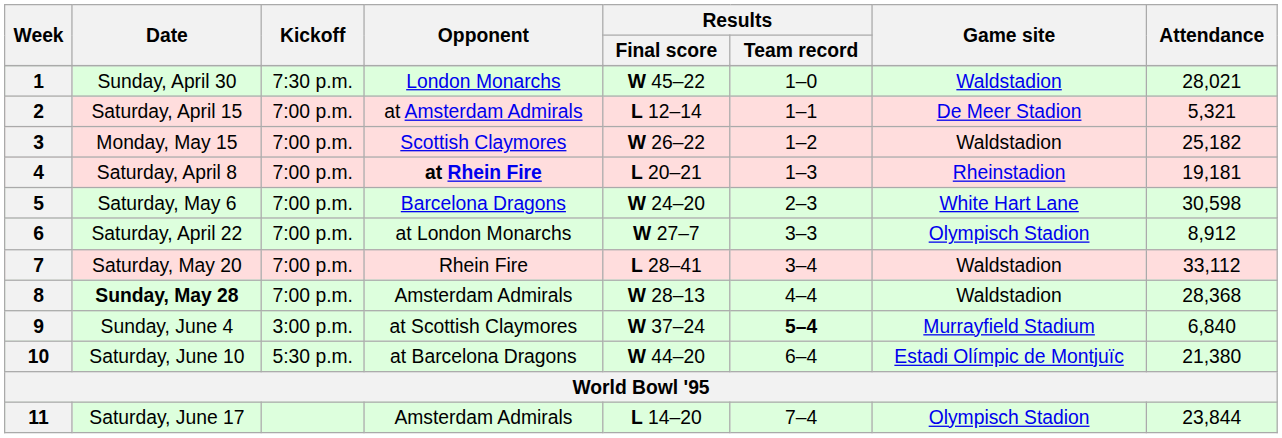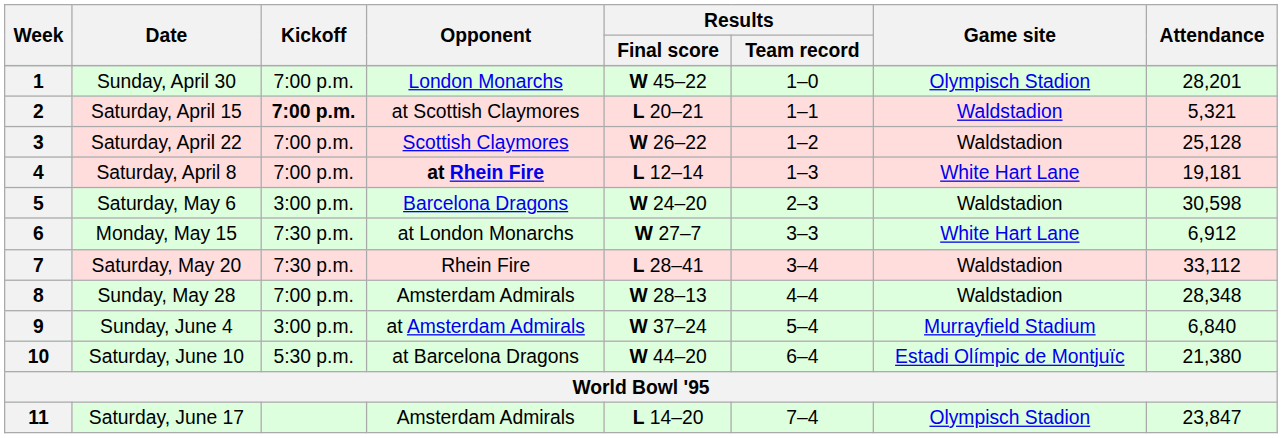 <table class="wikitable" style="font-size:95%; text-align:center; width:66em">
 <tr>
 <th rowspan="2">Week</th>
 <th rowspan="2">Date</th>
 <th rowspan="2">Kickoff </th>
 <th rowspan="2">Opponent</th>
 <th colspan="2">Results</th>
 <th rowspan="2">Game site</th>
 <th rowspan="2">Attendance</th>
 </tr>
 <tr>
 <th>Final score</th>
 <th>Team record</th>
 </tr>
 <tr>
 </tr>
 <tr bgcolor="#DDFFDD">
 <th>1</th>
 <td>Sunday, April 30</td>
-<td>7:30 p.m.</td>
+<td>7:00 p.m.</td>
 <td><a href='#'>London Monarchs</a></td>
 <td><strong>W</strong> 45–22</td>
 <td>1–0</td>
-<td><a href='#'>Waldstadion</a></td>
-<td>28,021</td>
+<td><a href='#'>Olympisch Stadion</a></td>
+<td>28,201</td>
 </tr>
 <tr bgcolor="#FFDDDD">
 <th>2</th>
 <td>Saturday, April 15</td>
-<td>7:00 p.m.</td>
-<td>at <a href='#'>Amsterdam Admirals</a></td>
-<td><strong>L</strong> 12–14</td>
+<td><strong>7:00 p.m.</strong></td>
+<td>at Scottish Claymores</td>
+<td><strong>L</strong> 20–21</td>
 <td>1–1</td>
-<td><a href='#'>De Meer Stadion</a></td>
+<td><a href='#'>Waldstadion</a></td>
 <td>5,321</td>
 </tr>
 <tr bgcolor="#FFDDDD">
 <th>3</th>
-<td>Monday, May 15</td>
+<td>Saturday, April 22</td>
 <td>7:00 p.m.</td>
 <td><a href='#'>Scottish Claymores</a></td>
 <td><strong>W</strong> 26–22</td>
 <td>1–2</td>
 <td>Waldstadion</td>
-<td>25,182</td>
+<td>25,128</td>
 </tr>
 <tr bgcolor="#FFDDDD">
 <th>4</th>
 <td>Saturday, April 8</td>
 <td>7:00 p.m.</td>
 <td><strong>at <a href='#'>Rhein Fire</a></strong></td>
-<td><strong>L</strong> 20–21</td>
+<td><strong>L</strong> 12–14</td>
 <td>1–3</td>
-<td><a href='#'>Rheinstadion</a></td>
+<td><a href='#'>White Hart Lane</a></td>
 <td>19,181</td>
 </tr>
 <tr bgcolor="#DDFFDD">
 <th>5</th>
 <td>Saturday, May 6</td>
-<td>7:00 p.m.</td>
+<td>3:00 p.m.</td>
 <td><a href='#'>Barcelona Dragons</a></td>
 <td><strong>W</strong> 24–20</td>
 <td>2–3</td>
-<td><a href='#'>White Hart Lane</a></td>
+<td>Waldstadion</td>
 <td>30,598</td>
 </tr>
 <tr bgcolor="#DDFFDD">
 <th>6</th>
-<td>Saturday, April 22</td>
-<td>7:00 p.m.</td>
+<td>Monday, May 15</td>
+<td>7:30 p.m.</td>
 <td>at London Monarchs</td>
 <td><strong>W</strong> 27–7</td>
 <td>3–3</td>
-<td><a href='#'>Olympisch Stadion</a></td>
-<td>8,912</td>
+<td><a href='#'>White Hart Lane</a></td>
+<td>6,912</td>
 </tr>
 <tr bgcolor="#FFDDDD">
 <th>7</th>
 <td>Saturday, May 20</td>
-<td>7:00 p.m.</td>
+<td>7:30 p.m.</td>
 <td>Rhein Fire</td>
 <td><strong>L</strong> 28–41</td>
 <td>3–4</td>
 <td>Waldstadion</td>
 <td>33,112</td>
 </tr>
 <tr bgcolor="#DDFFDD">
 <th>8</th>
-<td><strong>Sunday, May 28</strong></td>
+<td>Sunday, May 28</td>
 <td>7:00 p.m.</td>
 <td>Amsterdam Admirals</td>
 <td><strong>W</strong>  28–13</td>
 <td>4–4</td>
 <td>Waldstadion</td>
-<td>28,368</td>
+<td>28,348</td>
 </tr>
 <tr bgcolor="#DDFFDD">
 <th>9</th>
 <td>Sunday, June 4</td>
 <td>3:00 p.m.</td>
-<td>at Scottish Claymores</td>
+<td>at <a href='#'>Amsterdam Admirals</a></td>
 <td><strong>W</strong> 37–24</td>
-<td><strong>5–4</strong></td>
+<td>5–4</td>
 <td><a href='#'>Murrayfield Stadium</a></td>
 <td>6,840</td>
 </tr>
 <tr bgcolor="#DDFFDD">
 <th>10</th>
 <td>Saturday, June 10</td>
 <td>5:30 p.m.</td>
 <td>at Barcelona Dragons</td>
 <td><strong>W</strong> 44–20</td>
 <td>6–4</td>
 <td><a href='#'>Estadi Olímpic de Montjuïc</a></td>
 <td>21,380</td>
 </tr>
 <tr>
 <th colspan=8>World Bowl '95</th>
 </tr>
 <tr bgcolor="#DDFFDD">
 <th>11</th>
 <td>Saturday, June 17</td>
 <td></td>
 <td>Amsterdam Admirals</td>
 <td><strong>L</strong> 14–20</td>
 <td>7–4</td>
 <td><a href='#'>Olympisch Stadion</a></td>
-<td>23,844</td>
+<td>23,847</td>
 </tr>
 </table>
